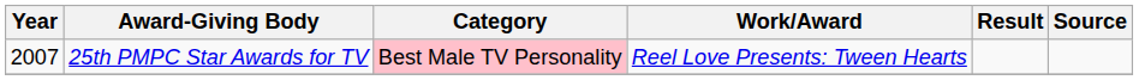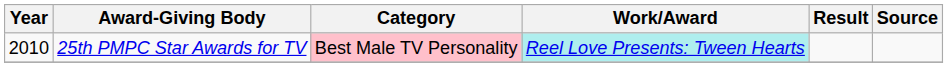 <table class="wikitable">
 <tr>
 <th>Year</th>
 <th>Award-Giving Body</th>
 <th>Category</th>
 <th>Work/Award</th>
 <th>Result</th>
 <th>Source</th>
 </tr>
 <tr>
-<td>2007</td>
+<td>2010</td>
 <td><em><a href='#'>25th PMPC Star Awards for TV</a></em></td>
 <td style="background: pink;">Best Male TV Personality</td>
-<td><em><a href='#'>Reel Love Presents: Tween Hearts</a></em></td>
+<td style="background: paleturquoise;"><em><a href='#'>Reel Love Presents: Tween Hearts</a></em></td>
 <td></td>
 <td></td>
 </tr>
 <tr>
 </tr>
 </table>
